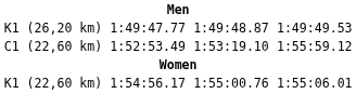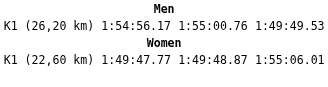 <table>
 <tr>
 <th colspan=7>Men</th>
 </tr>
 <tr>
 <td>K1 (26,20 km)</td>
 <td></td>
-<td>1:49:47.77</td>
+<td>1:54:56.17</td>
 <td></td>
-<td>1:49:48.87</td>
+<td>1:55:00.76</td>
 <td></td>
 <td>1:49:49.53</td>
-</tr>
-<tr>
-<td>C1 (22,60 km)</td>
-<td></td>
-<td>1:52:53.49</td>
-<td></td>
-<td>1:53:19.10</td>
-<td></td>
-<td>1:55:59.12</td>
 </tr>
 <tr>
 <th colspan=7>Women</th>
 </tr>
 <tr>
 <td>K1 (22,60 km)</td>
 <td></td>
-<td>1:54:56.17</td>
+<td>1:49:47.77</td>
 <td></td>
-<td>1:55:00.76</td>
+<td>1:49:48.87</td>
 <td></td>
 <td>1:55:06.01</td>
 </tr>
 </table>
